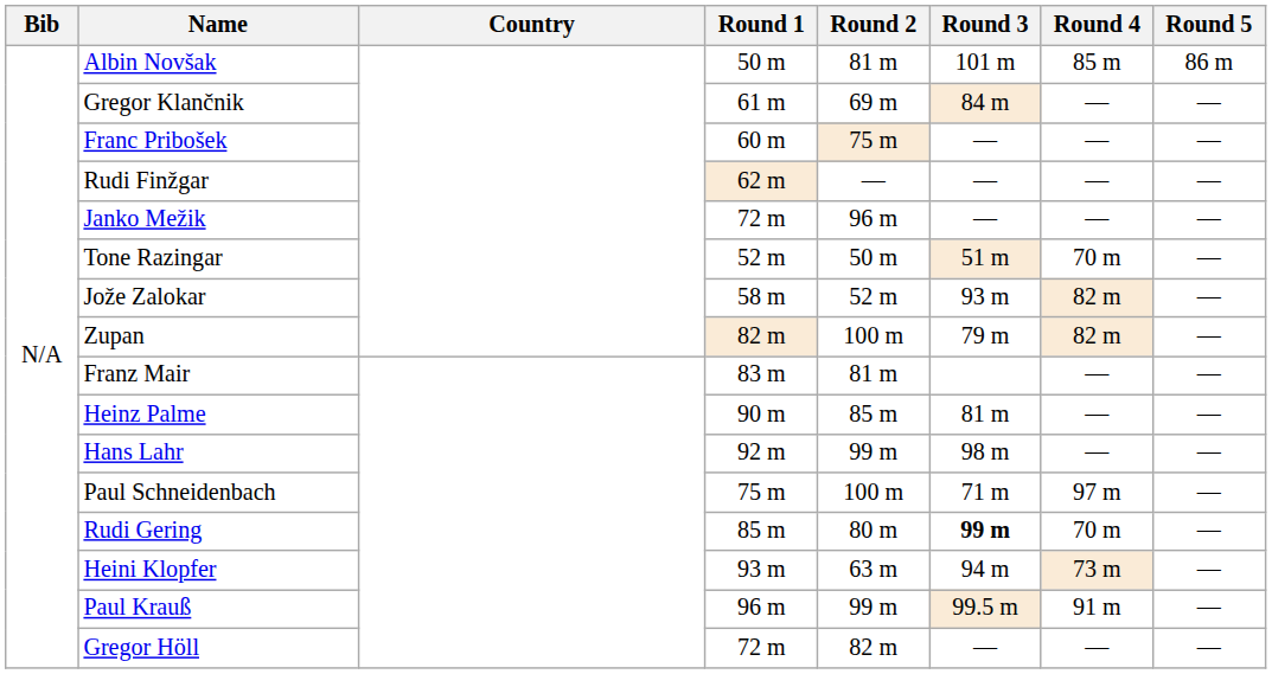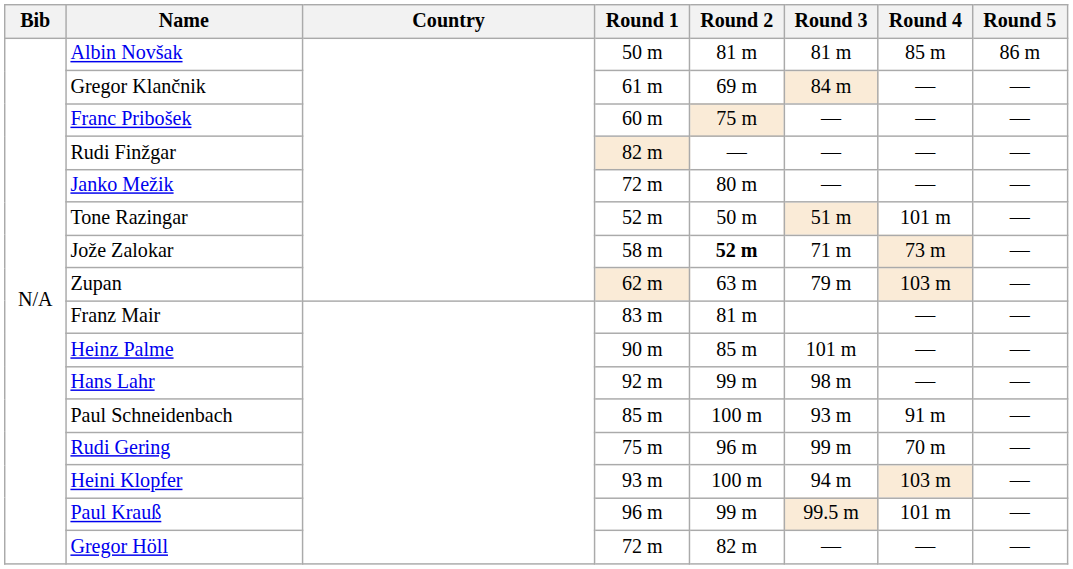 <table class="wikitable collapsible autocollapse sortable" cellpadding="3" cellspacing="0" border="1" style="background:#fff; font-size:86%; width:46%; line-height:16px; border:grey solid 1px; border-collapse:collapse;">
 <tr>
 <th width="30">Bib</th>
 <th width="135">Name</th>
 <th width="169">Country</th>
 <th width="50">Round 1</th>
 <th width="50">Round 2</th>
 <th width="50">Round 3</th>
 <th width="50">Round 4</th>
 <th width="50">Round 5</th>
 </tr>
 <tr>
 <td align=center rowspan=16>N/A</td>
 <td><a href='#'>Albin Novšak</a></td>
 <td rowspan=8></td>
 <td align=center>50 m</td>
 <td align=center>81 m</td>
-<td align=center>101 m</td>
+<td align=center>81 m</td>
 <td align=center>85 m</td>
 <td align=center>86 m</td>
 </tr>
 <tr>
 <td>Gregor Klančnik</td>
 <td align=center>61 m</td>
 <td align=center>69 m</td>
 <td align=center bgcolor=#FAEBD7>84 m</td>
 <td align=center>—</td>
 <td align=center>—</td>
 </tr>
 <tr>
 <td><a href='#'>Franc Pribošek</a></td>
 <td align=center>60 m</td>
 <td align=center bgcolor=#FAEBD7>75 m</td>
 <td align=center>—</td>
 <td align=center>—</td>
 <td align=center>—</td>
 </tr>
 <tr>
 <td>Rudi Finžgar</td>
-<td align=center bgcolor=#FAEBD7>62 m</td>
+<td align=center bgcolor=#FAEBD7>82 m</td>
 <td align=center>—</td>
 <td align=center>—</td>
 <td align=center>—</td>
 <td align=center>—</td>
 </tr>
 <tr>
 <td><a href='#'>Janko Mežik</a></td>
 <td align=center>72 m</td>
-<td align=center>96 m</td>
+<td align=center>80 m</td>
 <td align=center>—</td>
 <td align=center>—</td>
 <td align=center>—</td>
 </tr>
 <tr>
 <td>Tone Razingar</td>
 <td align=center>52 m</td>
 <td align=center>50 m</td>
 <td align=center bgcolor=#FAEBD7>51 m</td>
-<td align=center>70 m</td>
+<td align=center>101 m</td>
 <td align=center>—</td>
 </tr>
 <tr>
 <td>Jože Zalokar</td>
 <td align=center>58 m</td>
-<td align=center>52 m</td>
-<td align=center>93 m</td>
-<td align=center bgcolor=#FAEBD7>82 m</td>
+<td align=center><strong>52 m</strong></td>
+<td align=center>71 m</td>
+<td align=center bgcolor=#FAEBD7>73 m</td>
 <td align=center>—</td>
 </tr>
 <tr>
 <td>Zupan</td>
-<td align=center bgcolor=#FAEBD7>82 m</td>
-<td align=center>100 m</td>
+<td align=center bgcolor=#FAEBD7>62 m</td>
+<td align=center>63 m</td>
 <td align=center>79 m</td>
-<td align=center bgcolor=#FAEBD7>82 m</td>
+<td align=center bgcolor=#FAEBD7>103 m</td>
 <td align=center>—</td>
 </tr>
 <tr>
 <td>Franz Mair</td>
 <td rowspan=8></td>
 <td align=center>83 m</td>
 <td align=center>81 m</td>
 <td align=center></td>
 <td align=center>—</td>
 <td align=center>—</td>
 </tr>
 <tr>
 <td><a href='#'>Heinz Palme</a></td>
 <td align=center>90 m</td>
 <td align=center>85 m</td>
-<td align=center>81 m</td>
+<td align=center>101 m</td>
 <td align=center>—</td>
 <td align=center>—</td>
 </tr>
 <tr>
 <td><a href='#'>Hans Lahr</a></td>
 <td align=center>92 m</td>
 <td align=center>99 m</td>
 <td align=center>98 m</td>
 <td align=center>—</td>
 <td align=center>—</td>
 </tr>
 <tr>
 <td>Paul Schneidenbach</td>
-<td align=center>75 m</td>
+<td align=center>85 m</td>
 <td align=center>100 m</td>
-<td align=center>71 m</td>
-<td align=center>97 m</td>
+<td align=center>93 m</td>
+<td align=center>91 m</td>
 <td align=center>—</td>
 </tr>
 <tr>
 <td><a href='#'>Rudi Gering</a></td>
-<td align=center>85 m</td>
-<td align=center>80 m</td>
-<td align=center><strong>99 m</strong></td>
+<td align=center>75 m</td>
+<td align=center>96 m</td>
+<td align=center>99 m</td>
 <td align=center>70 m</td>
 <td align=center>—</td>
 </tr>
 <tr>
 <td><a href='#'>Heini Klopfer</a></td>
 <td align=center>93 m</td>
-<td align=center>63 m</td>
+<td align=center>100 m</td>
 <td align=center>94 m</td>
-<td align=center bgcolor=#FAEBD7>73 m</td>
+<td align=center bgcolor=#FAEBD7>103 m</td>
 <td align=center>—</td>
 </tr>
 <tr>
 <td><a href='#'>Paul Krauß</a></td>
 <td align=center>96 m</td>
 <td align=center>99 m</td>
 <td align=center bgcolor=#FAEBD7>99.5 m</td>
-<td align=center>91 m</td>
+<td align=center>101 m</td>
 <td align=center>—</td>
 </tr>
 <tr>
 <td><a href='#'>Gregor Höll</a></td>
 <td align=center>72 m</td>
 <td align=center>82 m</td>
 <td align=center>—</td>
 <td align=center>—</td>
 <td align=center>—</td>
 </tr>
 </table>
